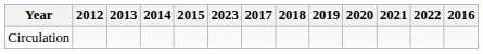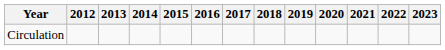 <table class="wikitable">
 <tr>
 <th>Year</th>
 <th>2012</th>
 <th>2013</th>
 <th>2014</th>
 <th>2015</th>
-<th>2023</th>
+<th>2016</th>
 <th>2017</th>
 <th>2018</th>
 <th>2019</th>
 <th>2020</th>
 <th>2021</th>
 <th>2022</th>
-<th>2016</th>
+<th>2023</th>
 </tr>
 <tr>
 <td>Circulation</td>
 <td></td>
 <td></td>
 <td></td>
 <td></td>
 <td></td>
 <td></td>
 <td></td>
 <td></td>
 <td></td>
 <td></td>
 <td></td>
 <td></td>
 </tr>
 </table>
